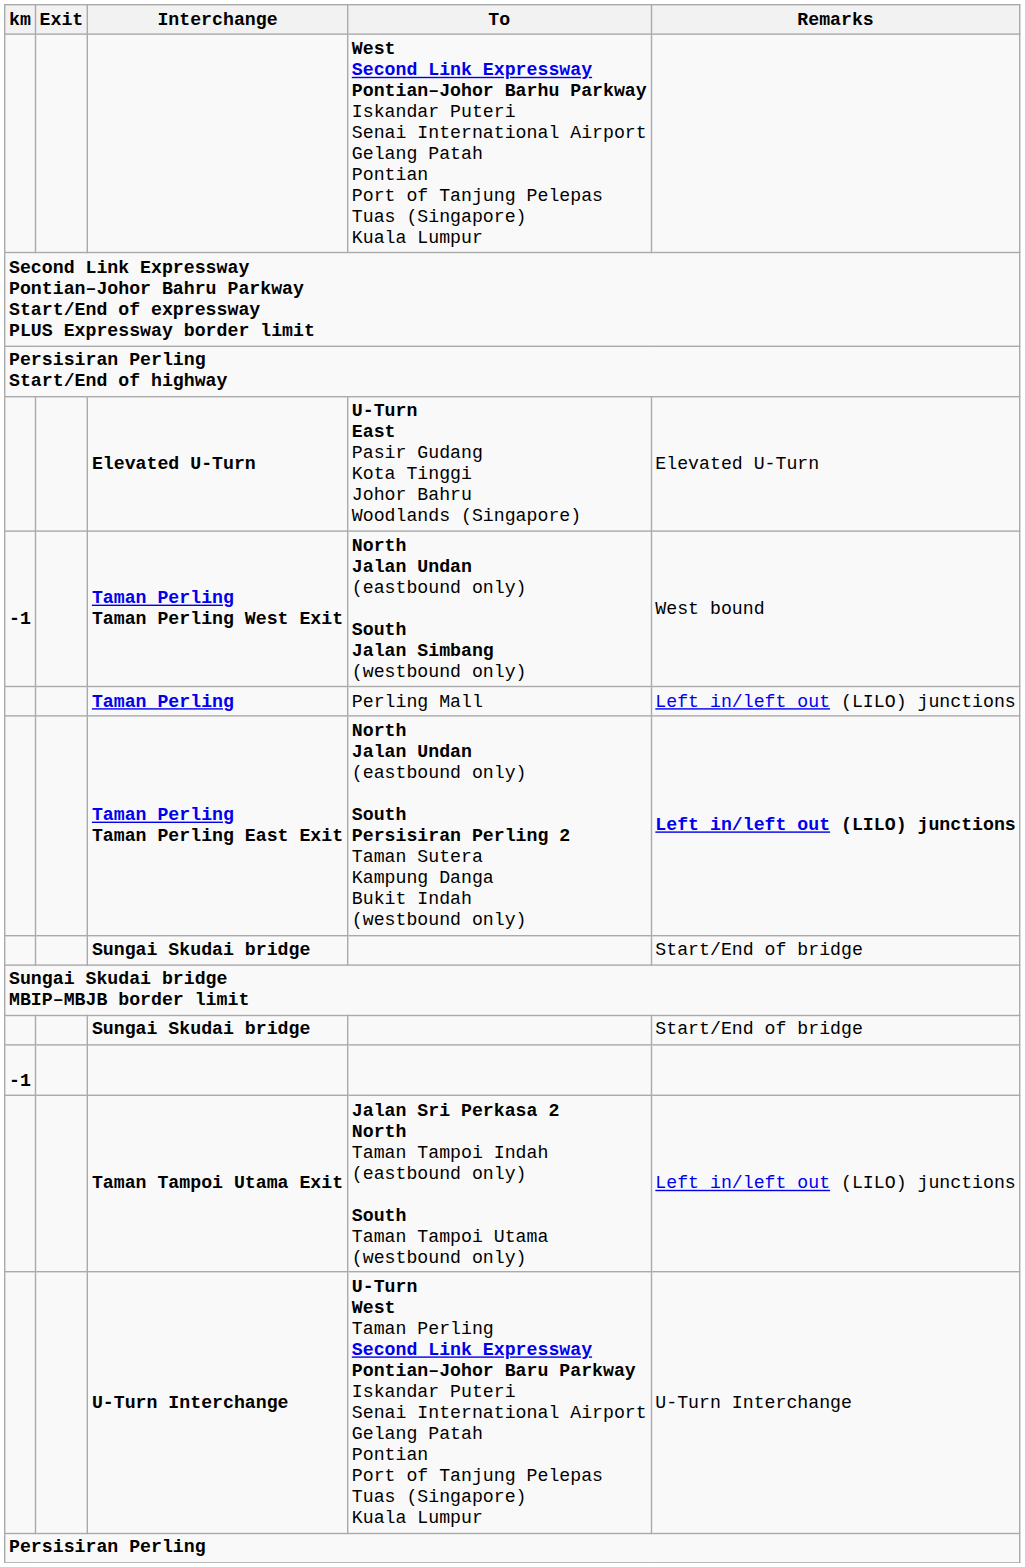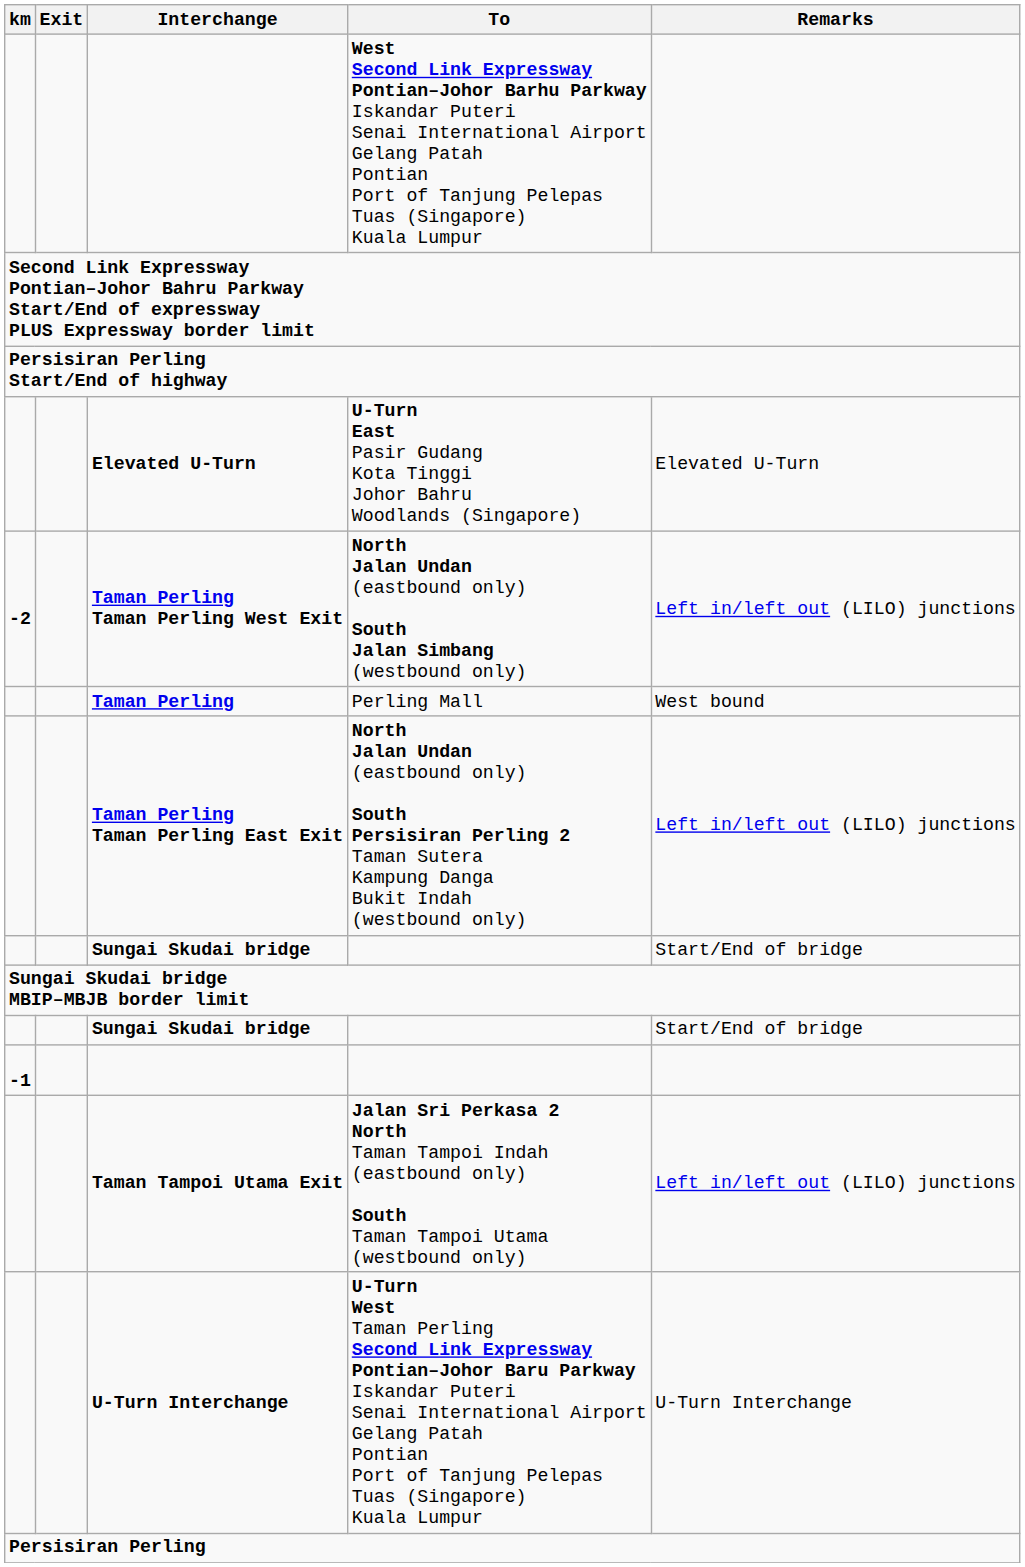 <table class="wikitable">
 <tr>
 <th>km</th>
 <th>Exit</th>
 <th>Interchange</th>
 <th>To</th>
 <th>Remarks</th>
 </tr>
 <tr>
 <td></td>
 <td></td>
 <td></td>
 <td><strong>West</strong><br>  <strong><a href='#'>Second Link Expressway</a></strong><br> <strong>Pontian–Johor Barhu Parkway</strong><br> Iskandar Puteri <br> Senai International Airport <br>  Gelang Patah<br> Pontian<br> Port of Tanjung Pelepas <br>  Tuas (Singapore)<br>  Kuala Lumpur</td>
 <td></td>
 </tr>
 <tr>
 <td style="width:600px" colspan="6" style="text-align:center; background:green;"><strong><span>  Second Link Expressway<br> Pontian–Johor Bahru Parkway<br>Start/End of expressway<br>PLUS Expressway border limit</span></strong></td>
 </tr>
 <tr>
 <td style="width:600px" colspan="6" style="text-align:center; background:blue;"><strong><span> Persisiran Perling<br>Start/End of highway</span></strong></td>
 </tr>
 <tr>
 <td></td>
 <td></td>
 <td><strong>Elevated U-Turn</strong></td>
 <td><strong>U-Turn</strong><br><strong>East</strong><br> Pasir Gudang<br>  Kota Tinggi<br> Johor Bahru<br> Woodlands (Singapore)</td>
 <td>Elevated U-Turn</td>
 </tr>
 <tr>
-<td><br><strong>-1</strong></td>
+<td><br><strong>-2</strong></td>
 <td></td>
 <td><strong><a href='#'>Taman Perling</a></strong><br><strong>Taman Perling West Exit</strong></td>
 <td><strong>North</strong><br><strong>Jalan Undan</strong><br>(eastbound only)<br><br><strong>South</strong><br><strong>Jalan Simbang</strong><br>(westbound only)</td>
-<td>West bound</td>
+<td><a href='#'>Left in/left out</a> (LILO) junctions</td>
 </tr>
 <tr>
 <td></td>
 <td></td>
 <td><strong><a href='#'>Taman Perling</a></strong></td>
 <td>Perling Mall<br></td>
-<td><a href='#'>Left in/left out</a> (LILO) junctions</td>
+<td>West bound</td>
 </tr>
 <tr>
 <td></td>
 <td></td>
 <td><strong><a href='#'>Taman Perling</a></strong><br><strong>Taman Perling East Exit</strong></td>
 <td><strong>North</strong><br><strong>Jalan Undan</strong><br>(eastbound only)<br><br><strong>South</strong><br><strong>Persisiran Perling 2</strong><br>Taman Sutera<br>Kampung Danga<br>Bukit Indah<br>(westbound only)</td>
-<td><strong><a href='#'>Left in/left out</a> (LILO) junctions</strong></td>
+<td><a href='#'>Left in/left out</a> (LILO) junctions</td>
 </tr>
 <tr>
 <td></td>
 <td></td>
 <td><strong>Sungai Skudai bridge</strong></td>
 <td></td>
 <td>Start/End of bridge</td>
 </tr>
 <tr>
 <td style="width:600px" colspan="6" style="text-align:center; background:maroon;"><strong><span>Sungai Skudai bridge<br>MBIP–MBJB border limit</span></strong></td>
 </tr>
 <tr>
 <td></td>
 <td></td>
 <td><strong>Sungai Skudai bridge</strong></td>
 <td></td>
 <td>Start/End of bridge</td>
 </tr>
 <tr>
 <td><br><strong>-1</strong></td>
 <td></td>
 <td></td>
 <td></td>
 <td></td>
 </tr>
 <tr>
 <td></td>
 <td></td>
 <td><strong>Taman Tampoi Utama Exit</strong></td>
 <td><strong>Jalan Sri Perkasa 2</strong><br><strong>North</strong><br>Taman Tampoi Indah<br>(eastbound only)<br><br><strong>South</strong><br>Taman Tampoi Utama<br>(westbound only)</td>
 <td><a href='#'>Left in/left out</a> (LILO) junctions</td>
 </tr>
 <tr>
 <td></td>
 <td></td>
 <td><strong>U-Turn Interchange</strong></td>
 <td><strong>U-Turn </strong><br><strong>West</strong><br> Taman Perling<br>  <strong><a href='#'>Second Link Expressway</a></strong><br> <strong>Pontian–Johor Baru Parkway</strong><br> Iskandar Puteri <br> Senai International Airport <br>  Gelang Patah<br> Pontian<br> Port of Tanjung Pelepas <br>  Tuas (Singapore)<br>  Kuala Lumpur</td>
 <td>U-Turn Interchange</td>
 </tr>
 <tr>
 <td style="width:600px" colspan="6" style="text-align:center; background:blue;"><strong><span> Persisiran Perling</span></strong></td>
 </tr>
 </table>
